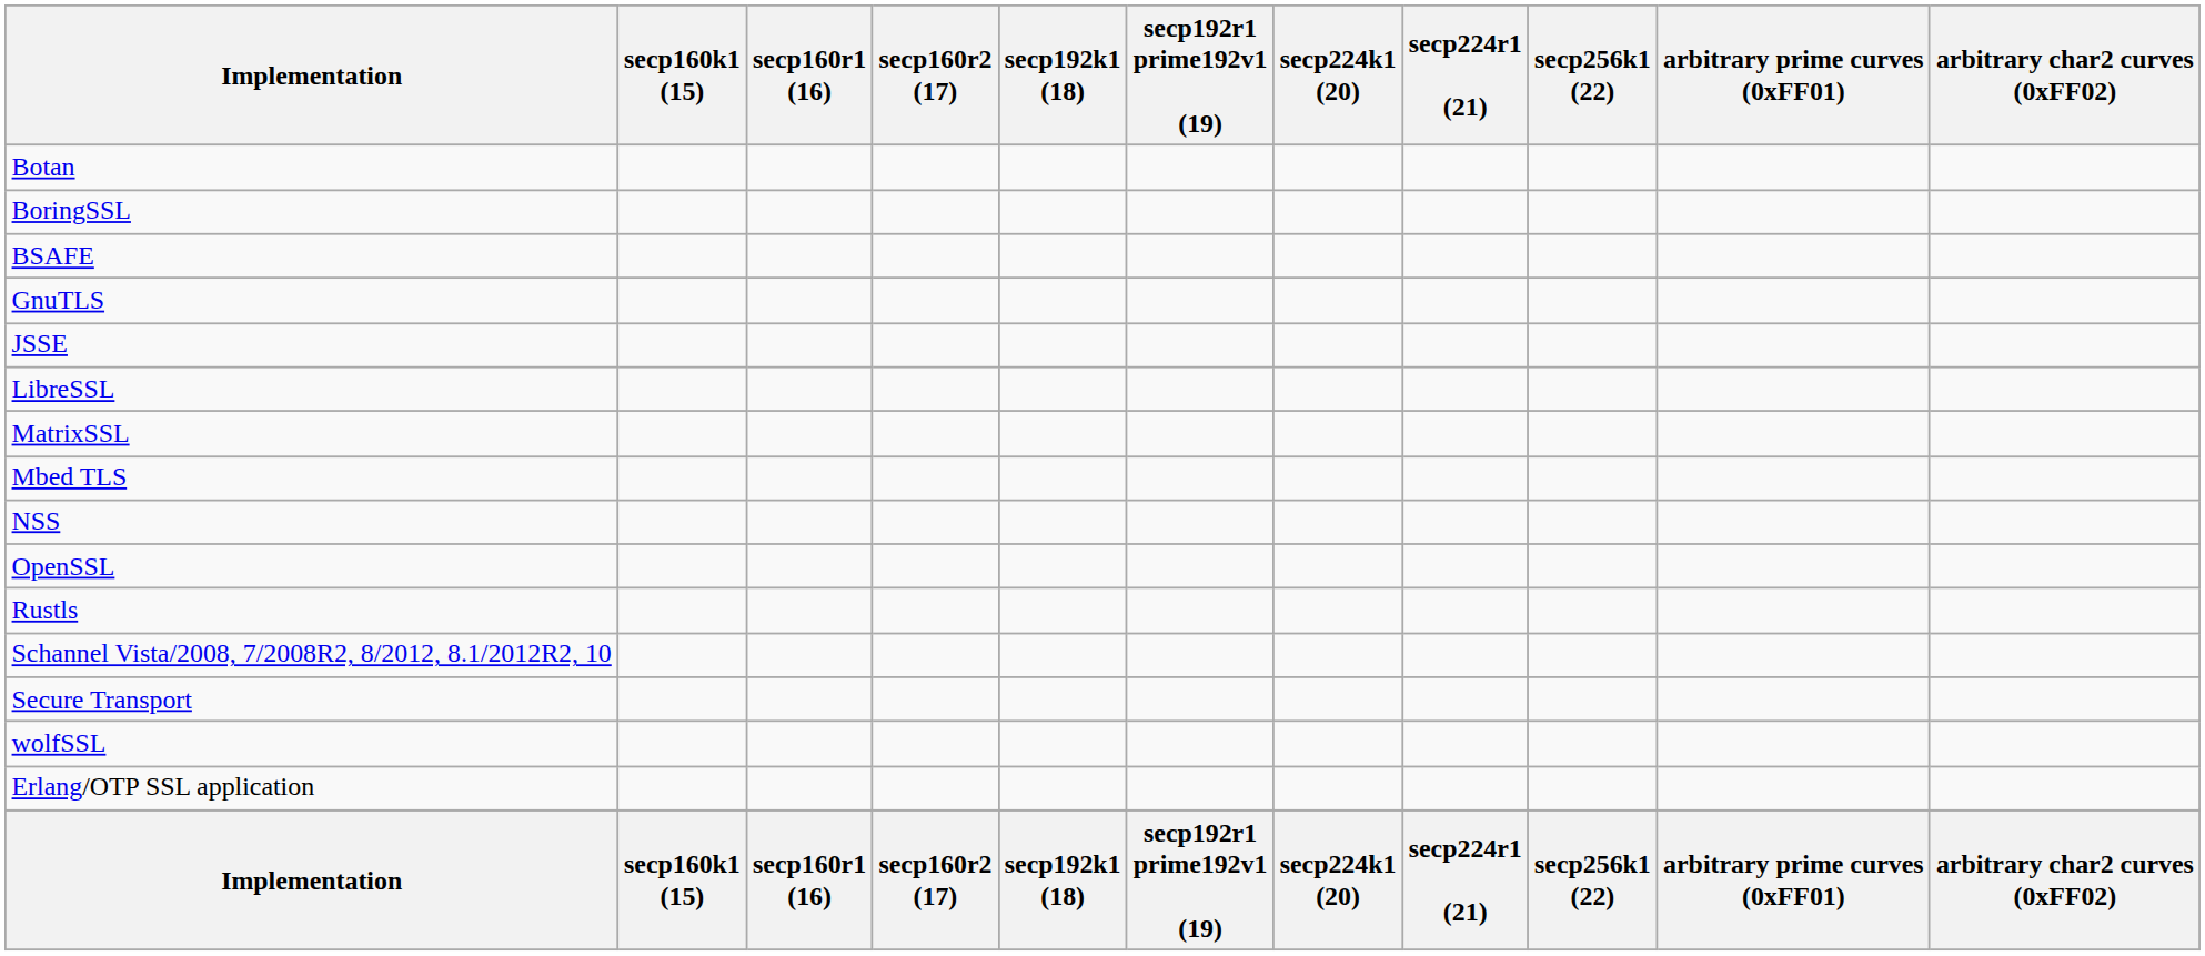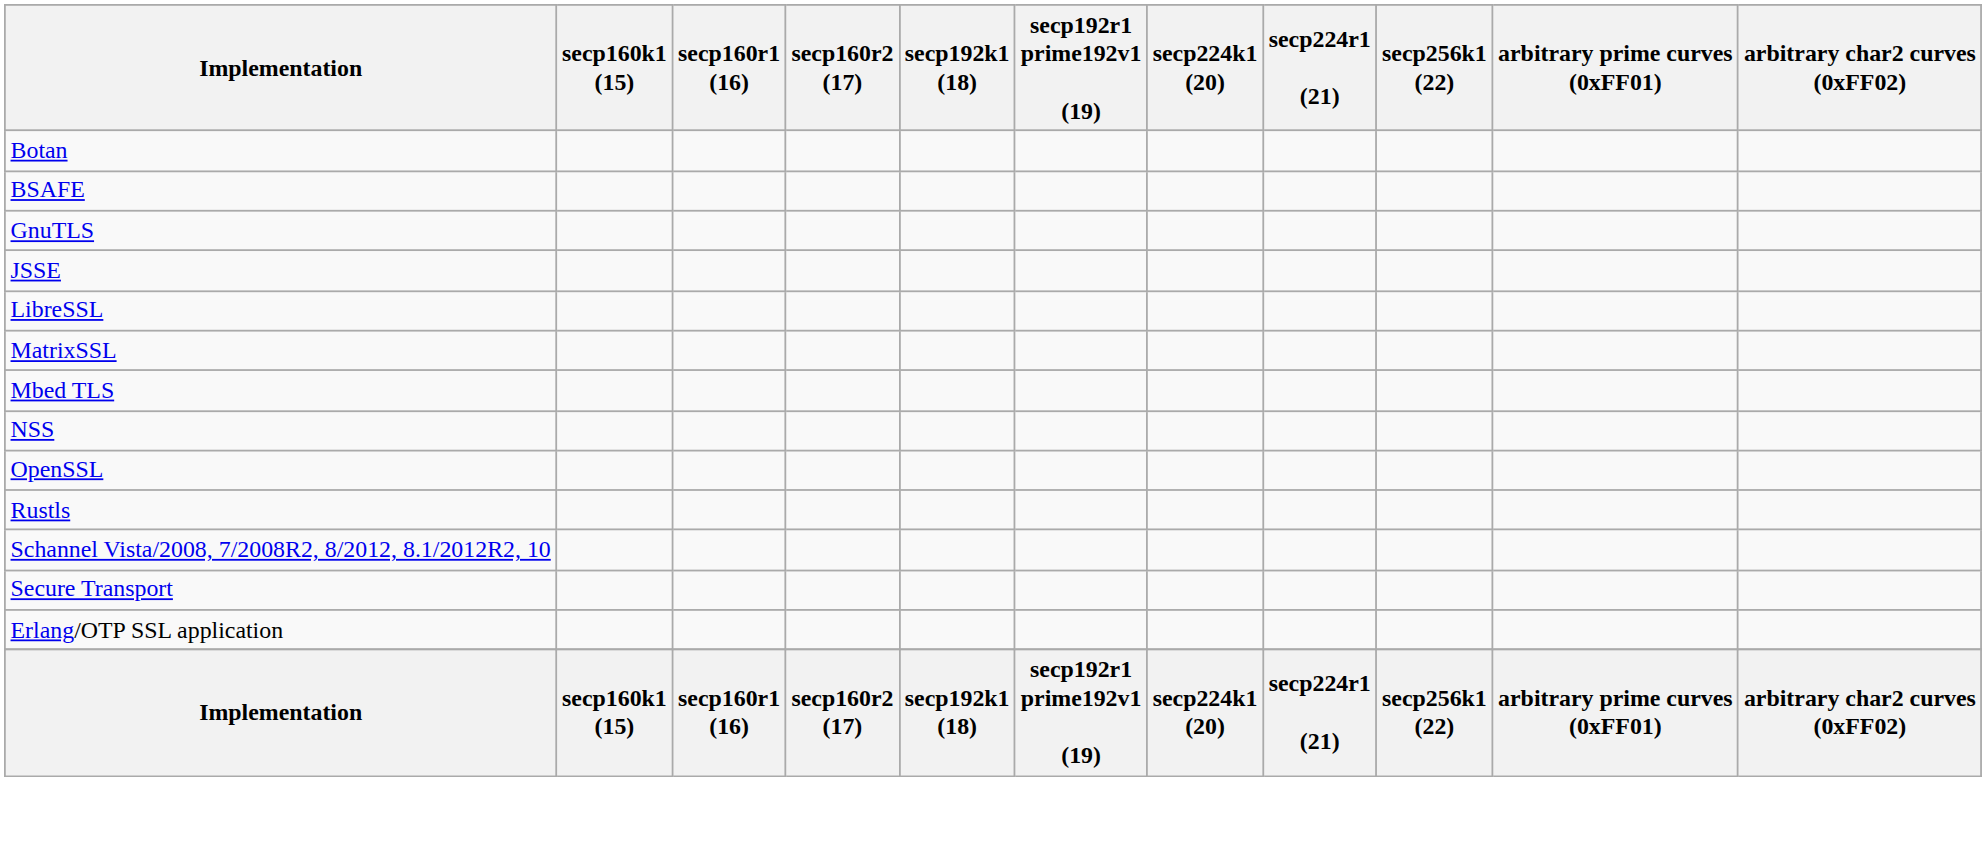 <table class="wikitable sortable sort-under" style="text-align: left; font-size: smaller">
 <tr>
 <th>Implementation</th>
 <th>secp160k1<br>(15)</th>
 <th>secp160r1<br>(16)</th>
 <th>secp160r2<br>(17)</th>
 <th>secp192k1<br>(18)</th>
 <th>secp192r1<br>prime192v1<br><br>(19)</th>
 <th>secp224k1<br>(20)</th>
 <th>secp224r1<br><br>(21)</th>
 <th>secp256k1<br>(22)</th>
 <th>arbitrary prime curves<br>(0xFF01)</th>
 <th>arbitrary char2 curves<br>(0xFF02)</th>
 </tr>
 <tr>
 <td><a href='#'>Botan</a></td>
-<td></td>
-<td></td>
-<td></td>
-<td></td>
-<td></td>
-<td></td>
-<td></td>
-<td></td>
-<td></td>
-<td></td>
-</tr>
-<tr>
-<td><a href='#'>BoringSSL</a></td>
 <td></td>
 <td></td>
 <td></td>
 <td></td>
 <td></td>
 <td></td>
 <td></td>
 <td></td>
 <td></td>
 <td></td>
 </tr>
 <tr>
 <td><a href='#'>BSAFE</a></td>
 <td></td>
 <td></td>
 <td></td>
 <td></td>
 <td></td>
 <td></td>
 <td></td>
 <td></td>
 <td></td>
 <td></td>
 </tr>
 <tr>
 <td><a href='#'>GnuTLS</a></td>
 <td></td>
 <td></td>
 <td></td>
 <td></td>
 <td></td>
 <td></td>
 <td></td>
 <td></td>
 <td></td>
 <td></td>
 </tr>
 <tr>
 <td><a href='#'>JSSE</a></td>
 <td></td>
 <td></td>
 <td></td>
 <td></td>
 <td></td>
 <td></td>
 <td></td>
 <td></td>
 <td></td>
 <td></td>
 </tr>
 <tr>
 <td><a href='#'>LibreSSL</a></td>
 <td></td>
 <td></td>
 <td></td>
 <td></td>
 <td></td>
 <td></td>
 <td></td>
 <td></td>
 <td></td>
 <td></td>
 </tr>
 <tr>
 <td><a href='#'>MatrixSSL</a></td>
 <td></td>
 <td></td>
 <td></td>
 <td></td>
 <td></td>
 <td></td>
 <td></td>
 <td></td>
 <td></td>
 <td></td>
 </tr>
 <tr>
 <td><a href='#'>Mbed TLS</a></td>
 <td></td>
 <td></td>
 <td></td>
 <td></td>
 <td></td>
 <td></td>
 <td></td>
 <td></td>
 <td></td>
 <td></td>
 </tr>
 <tr>
 <td><a href='#'>NSS</a></td>
 <td></td>
 <td></td>
 <td></td>
 <td></td>
 <td></td>
 <td></td>
 <td></td>
 <td></td>
 <td></td>
 <td></td>
 </tr>
 <tr>
 <td><a href='#'>OpenSSL</a></td>
 <td></td>
 <td></td>
 <td></td>
 <td></td>
 <td></td>
 <td></td>
 <td></td>
 <td></td>
 <td></td>
 <td></td>
 </tr>
 <tr>
 <td><a href='#'>Rustls</a></td>
 <td></td>
 <td></td>
 <td></td>
 <td></td>
 <td></td>
 <td></td>
 <td></td>
 <td></td>
 <td></td>
 <td></td>
 </tr>
 <tr>
 <td><a href='#'>Schannel Vista/2008, 7/2008R2, 8/2012, 8.1/2012R2, 10</a></td>
 <td></td>
 <td></td>
 <td></td>
 <td></td>
 <td></td>
 <td></td>
 <td></td>
 <td></td>
 <td></td>
 <td></td>
 </tr>
 <tr>
 <td><a href='#'>Secure Transport</a></td>
 <td></td>
 <td></td>
 <td></td>
 <td></td>
 <td></td>
 <td></td>
 <td></td>
 <td></td>
 <td></td>
 <td></td>
 </tr>
 <tr>
-<td><a href='#'>wolfSSL</a></td>
-<td></td>
-<td></td>
-<td></td>
-<td></td>
-<td></td>
-<td></td>
-<td></td>
-<td></td>
-<td></td>
-<td></td>
-</tr>
-<tr>
 <td><a href='#'>Erlang</a>/OTP SSL application</td>
 <td></td>
 <td></td>
 <td></td>
 <td></td>
 <td></td>
 <td></td>
 <td></td>
 <td></td>
 <td></td>
 <td></td>
 </tr>
 <tr class="sortbottom">
 </tr>
 <tr>
 <th>Implementation</th>
 <th>secp160k1<br>(15)</th>
 <th>secp160r1<br>(16)</th>
 <th>secp160r2<br>(17)</th>
 <th>secp192k1<br>(18)</th>
 <th>secp192r1<br>prime192v1<br><br>(19)</th>
 <th>secp224k1<br>(20)</th>
 <th>secp224r1<br><br>(21)</th>
 <th>secp256k1<br>(22)</th>
 <th>arbitrary prime curves<br>(0xFF01)</th>
 <th>arbitrary char2 curves<br>(0xFF02)</th>
 </tr>
 </table>
